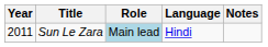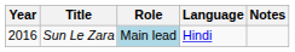 <table class="wikitable sortable">
 <tr>
 <th>Year</th>
 <th>Title</th>
 <th>Role</th>
 <th>Language</th>
 <th>Notes</th>
 </tr>
 <tr>
-<td>2011</td>
+<td>2016</td>
 <td><em>Sun Le Zara</em></td>
 <td style="background: lightblue;">Main lead</td>
 <td><a href='#'>Hindi</a></td>
 <td></td>
 </tr>
 </table>
